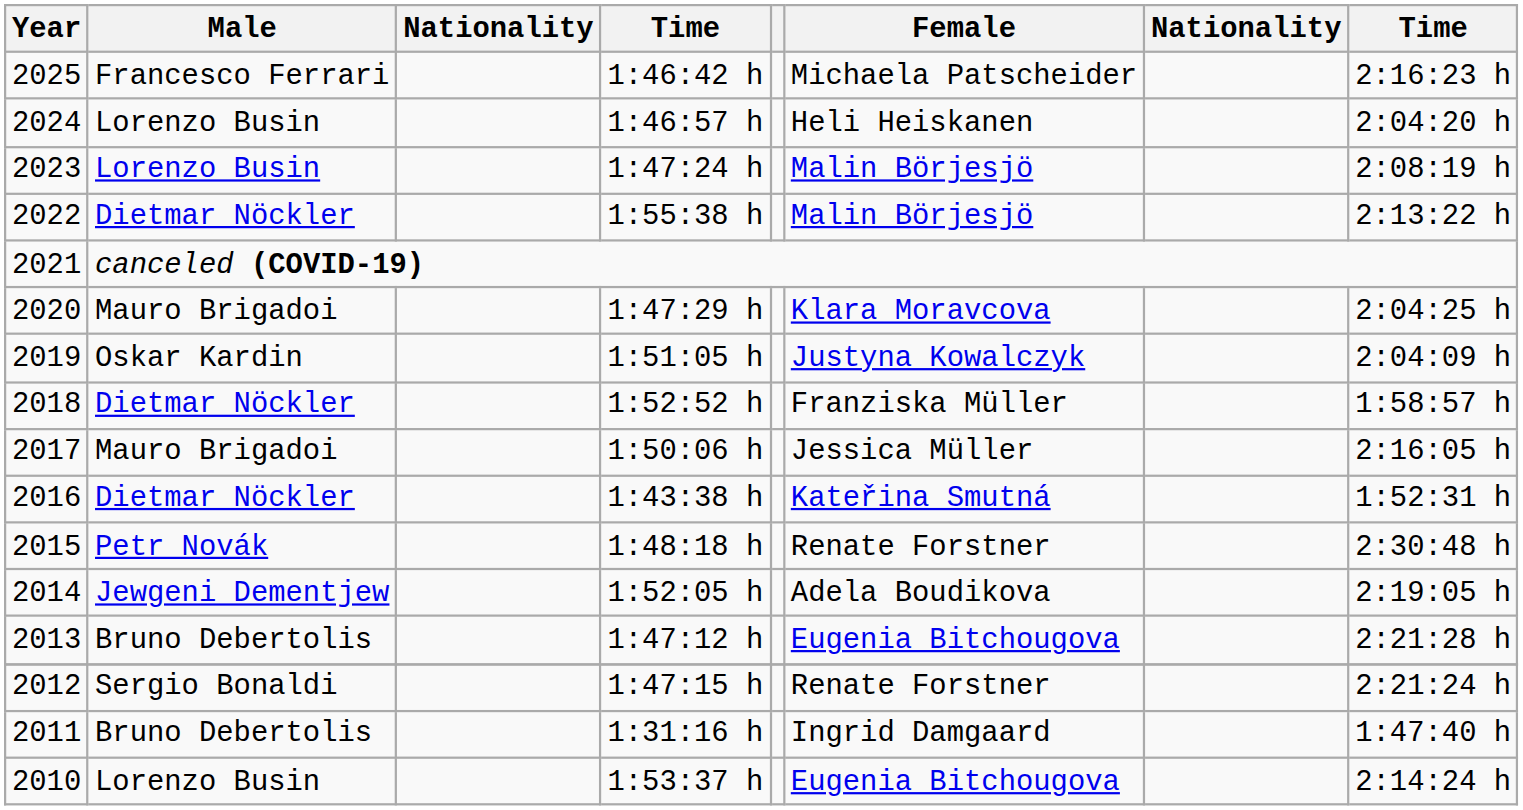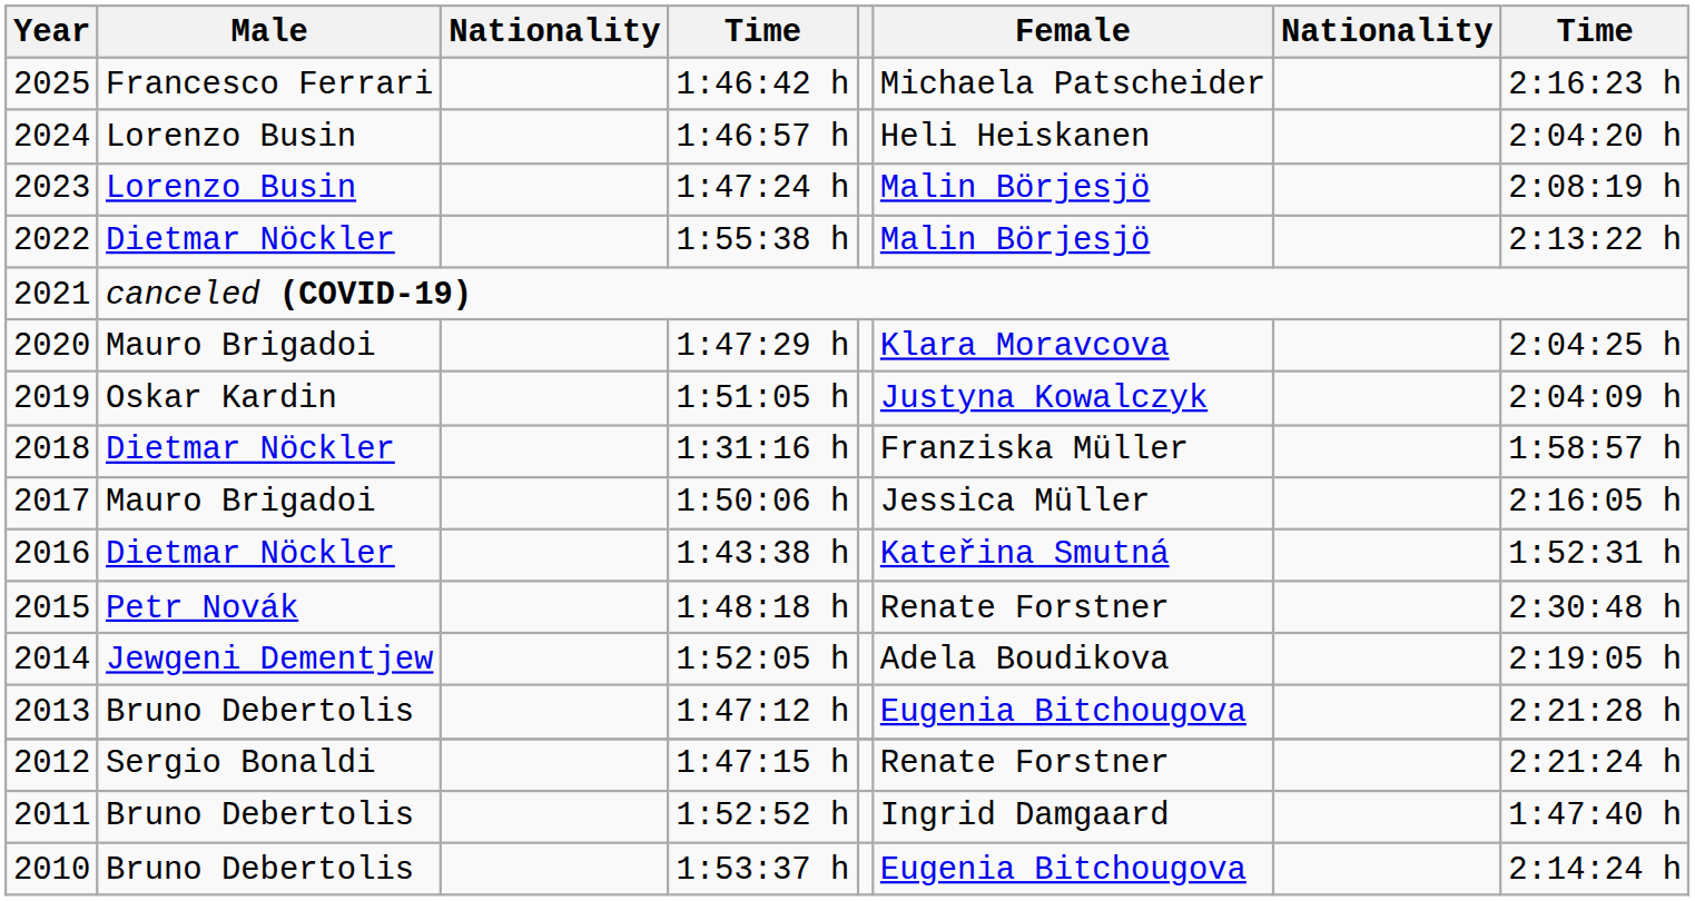 <table class="wikitable">
 <tr>
 <th align="left" bgcolor="#EFEFEF">Year</th>
 <th align="left" bgcolor="#EFEFEF">Male</th>
 <th align="left" bgcolor="#EFEFEF">Nationality</th>
 <th align="left" bgcolor="#EFEFEF">Time</th>
 <th align="left" bgcolor="#EFEFEF"></th>
 <th align="left" bgcolor="#EFEFEF">Female</th>
 <th align="left" bgcolor="#EFEFEF">Nationality</th>
 <th align="left" bgcolor="#EFEFEF">Time</th>
 </tr>
 <tr>
 <td>2025</td>
 <td>Francesco Ferrari</td>
 <td></td>
 <td>1:46:42 h</td>
 <td></td>
 <td>Michaela Patscheider</td>
 <td></td>
 <td>2:16:23 h</td>
 </tr>
 <tr>
 <td>2024</td>
 <td>Lorenzo Busin</td>
 <td></td>
 <td>1:46:57 h</td>
 <td></td>
 <td>Heli Heiskanen</td>
 <td></td>
 <td>2:04:20 h</td>
 </tr>
 <tr>
 <td>2023</td>
 <td><a href='#'>Lorenzo Busin</a></td>
 <td></td>
 <td>1:47:24 h</td>
 <td></td>
 <td><a href='#'>Malin Börjesjö</a></td>
 <td></td>
 <td>2:08:19 h</td>
 </tr>
 <tr>
 <td>2022</td>
 <td><a href='#'>Dietmar Nöckler</a></td>
 <td></td>
 <td>1:55:38 h</td>
 <td></td>
 <td><a href='#'>Malin Börjesjö</a></td>
 <td></td>
 <td>2:13:22 h</td>
 </tr>
 <tr>
 <td>2021</td>
 <td colspan="7"><em>canceled</em> <strong>(COVID-19)</strong></td>
 </tr>
 <tr>
 <td>2020</td>
 <td>Mauro Brigadoi</td>
 <td></td>
 <td>1:47:29 h</td>
 <td></td>
 <td><a href='#'>Klara Moravcova</a></td>
 <td></td>
 <td>2:04:25 h</td>
 </tr>
 <tr>
 <td>2019</td>
 <td>Oskar Kardin</td>
 <td></td>
 <td>1:51:05 h</td>
 <td></td>
 <td><a href='#'>Justyna Kowalczyk</a></td>
 <td></td>
 <td>2:04:09 h</td>
 </tr>
 <tr>
 <td>2018</td>
 <td><a href='#'>Dietmar Nöckler</a></td>
 <td></td>
-<td>1:52:52 h</td>
+<td>1:31:16 h</td>
 <td></td>
 <td>Franziska Müller</td>
 <td></td>
 <td>1:58:57 h</td>
 </tr>
 <tr>
 <td>2017</td>
 <td>Mauro Brigadoi</td>
 <td></td>
 <td>1:50:06 h</td>
 <td></td>
 <td>Jessica Müller</td>
 <td></td>
 <td>2:16:05 h</td>
 </tr>
 <tr>
 <td>2016</td>
 <td><a href='#'>Dietmar Nöckler</a></td>
 <td></td>
 <td>1:43:38 h</td>
 <td></td>
 <td><a href='#'>Kateřina Smutná</a></td>
 <td></td>
 <td>1:52:31 h</td>
 </tr>
 <tr>
 <td>2015</td>
 <td><a href='#'>Petr Novák</a></td>
 <td></td>
 <td>1:48:18 h</td>
 <td></td>
 <td>Renate Forstner</td>
 <td></td>
 <td>2:30:48 h</td>
 </tr>
 <tr>
 <td>2014</td>
 <td><a href='#'>Jewgeni Dementjew</a></td>
 <td></td>
 <td>1:52:05 h</td>
 <td></td>
 <td>Adela Boudikova</td>
 <td></td>
 <td>2:19:05 h</td>
 </tr>
 <tr>
 <td>2013</td>
 <td>Bruno Debertolis</td>
 <td></td>
 <td>1:47:12 h</td>
 <td></td>
 <td><a href='#'>Eugenia Bitchougova</a></td>
 <td></td>
 <td>2:21:28 h</td>
 </tr>
 <tr>
 </tr>
 <tr>
 <td>2012</td>
 <td>Sergio Bonaldi</td>
 <td></td>
 <td>1:47:15 h</td>
 <td></td>
 <td>Renate Forstner</td>
 <td></td>
 <td>2:21:24 h</td>
 </tr>
 <tr>
 <td>2011</td>
 <td>Bruno Debertolis</td>
 <td></td>
-<td>1:31:16 h</td>
+<td>1:52:52 h</td>
 <td></td>
 <td>Ingrid Damgaard</td>
 <td></td>
 <td>1:47:40 h</td>
 </tr>
 <tr>
 <td>2010</td>
-<td>Lorenzo Busin</td>
+<td>Bruno Debertolis</td>
 <td></td>
 <td>1:53:37 h</td>
 <td></td>
 <td><a href='#'>Eugenia Bitchougova</a></td>
 <td></td>
 <td>2:14:24 h</td>
 </tr>
 </table>
